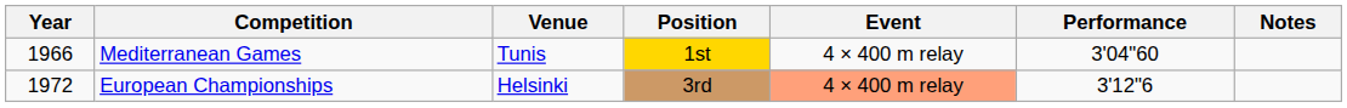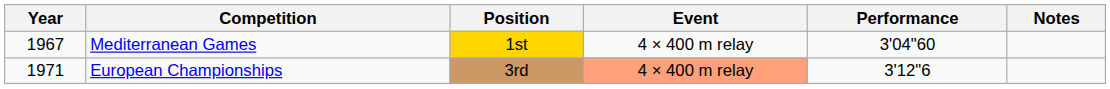 <table class="wikitable" width=60% style="font-size:90%; text-align:center;">
 <tr>
 <th>Year</th>
 <th>Competition</th>
-<th>Venue</th>
 <th>Position</th>
 <th>Event</th>
 <th>Performance</th>
 <th>Notes</th>
 </tr>
 <tr>
-<td rowspan=1>1966</td>
+<td rowspan=1>1967</td>
 <td align=left><a href='#'>Mediterranean Games</a></td>
-<td align=left> <a href='#'>Tunis</a></td>
 <td bgcolor=gold>1st</td>
 <td>4 × 400 m relay</td>
 <td>3'04"60</td>
 <td></td>
 </tr>
 <tr>
-<td>1972</td>
+<td>1971</td>
 <td align=left><a href='#'>European Championships</a></td>
-<td align=left> <a href='#'>Helsinki</a></td>
 <td bgcolor=cc9966>3rd</td>
 <td style="background: lightsalmon;">4 × 400 m relay</td>
 <td>3'12"6</td>
 <td></td>
 </tr>
 </table>
